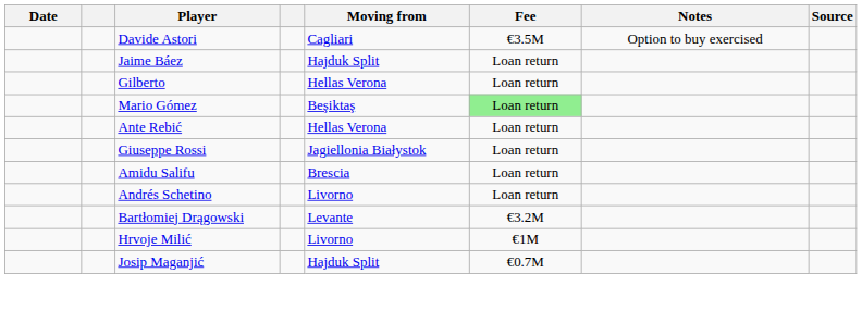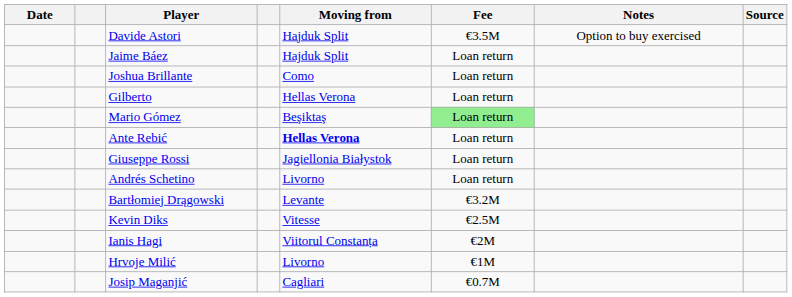 <table class="wikitable sortable">
 <tr>
 <th style="width:80px;">Date</th>
 <th style="width:30px;"></th>
 <th style="width:180px;">Player</th>
 <th style="width:20px;"></th>
 <th style="width:180px;">Moving from</th>
 <th style="width:120px;" class="unsortable">Fee</th>
 <th style="width:250px;" class="unsortable">Notes</th>
 <th style="width:20px;">Source</th>
 </tr>
 <tr>
 <td></td>
 <td align=center></td>
 <td> <a href='#'>Davide Astori</a></td>
 <td align=center></td>
-<td> <a href='#'>Cagliari</a></td>
+<td> <a href='#'>Hajduk Split</a></td>
 <td align=center>€3.5M</td>
 <td align=center>Option to buy exercised</td>
 <td></td>
 </tr>
 <tr>
 <td></td>
 <td align=center></td>
 <td> <a href='#'>Jaime Báez</a></td>
 <td align=center></td>
 <td> <a href='#'>Hajduk Split</a></td>
+<td align=center>Loan return</td>
+<td align=center></td>
+<td></td>
+</tr>
+<tr>
+<td></td>
+<td align=center></td>
+<td> <a href='#'>Joshua Brillante</a></td>
+<td align=center></td>
+<td> <a href='#'>Como</a></td>
 <td align=center>Loan return</td>
 <td align=center></td>
 <td></td>
 </tr>
 <tr>
 <td></td>
 <td align=center></td>
 <td> <a href='#'>Gilberto</a></td>
 <td align=center></td>
 <td> <a href='#'>Hellas Verona</a></td>
 <td align=center>Loan return</td>
 <td align=center></td>
 <td></td>
 </tr>
 <tr>
 <td></td>
 <td align=center></td>
 <td> <a href='#'>Mario Gómez</a></td>
 <td align=center></td>
 <td> <a href='#'>Beşiktaş</a></td>
 <td align=center style="background: lightgreen;">Loan return</td>
 <td align=center></td>
 <td></td>
 </tr>
 <tr>
 <td></td>
 <td align=center></td>
 <td> <a href='#'>Ante Rebić</a></td>
 <td align=center></td>
-<td> <a href='#'>Hellas Verona</a></td>
+<td><strong> <a href='#'>Hellas Verona</a></strong></td>
 <td align=center>Loan return</td>
 <td align=center></td>
 <td></td>
 </tr>
 <tr>
 <td></td>
 <td align=center></td>
 <td> <a href='#'>Giuseppe Rossi</a></td>
 <td align=center></td>
 <td> <a href='#'>Jagiellonia Białystok</a></td>
-<td align=center>Loan return</td>
-<td align=center></td>
-<td></td>
-</tr>
-<tr>
-<td></td>
-<td align=center></td>
-<td> <a href='#'>Amidu Salifu</a></td>
-<td align=center></td>
-<td> <a href='#'>Brescia</a></td>
 <td align=center>Loan return</td>
 <td align=center></td>
 <td></td>
 </tr>
 <tr>
 <td></td>
 <td align=center></td>
 <td> <a href='#'>Andrés Schetino</a></td>
 <td align=center></td>
 <td> <a href='#'>Livorno</a></td>
 <td align=center>Loan return</td>
 <td align=center></td>
 <td></td>
 </tr>
 <tr>
 <td></td>
 <td align=center></td>
 <td> <a href='#'>Bartłomiej Drągowski</a></td>
 <td align=center></td>
 <td> <a href='#'>Levante</a></td>
 <td align=center>€3.2M</td>
 <td align=center></td>
 <td></td>
 </tr>
 <tr>
 <td></td>
 <td align=center></td>
+<td> <a href='#'>Kevin Diks</a></td>
+<td align=center></td>
+<td> <a href='#'>Vitesse</a></td>
+<td align=center>€2.5M</td>
+<td align=center></td>
+<td></td>
+</tr>
+<tr>
+<td></td>
+<td align=center></td>
+<td> <a href='#'>Ianis Hagi</a></td>
+<td align=center></td>
+<td> <a href='#'>Viitorul Constanța</a></td>
+<td align=center>€2M</td>
+<td align=center></td>
+<td></td>
+</tr>
+<tr>
+<td></td>
+<td align=center></td>
 <td> <a href='#'>Hrvoje Milić</a></td>
 <td align=center></td>
 <td> <a href='#'>Livorno</a></td>
 <td align=center>€1M</td>
 <td align=center></td>
 <td></td>
 </tr>
 <tr>
 <td></td>
 <td align=center></td>
 <td> <a href='#'>Josip Maganjić</a></td>
 <td align=center></td>
-<td> <a href='#'>Hajduk Split</a></td>
+<td> <a href='#'>Cagliari</a></td>
 <td align=center>€0.7M</td>
 <td align=center></td>
 <td></td>
 </tr>
 </table>
